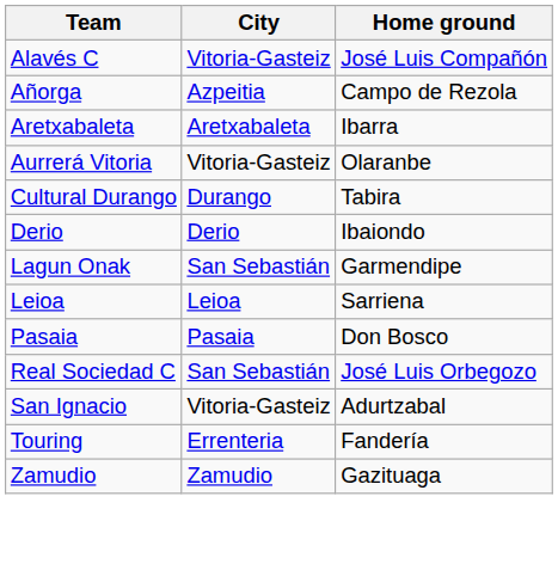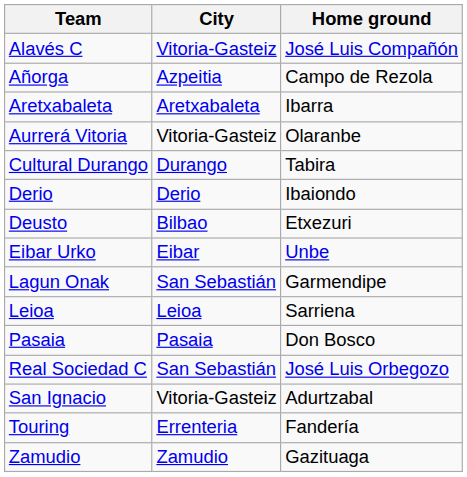 <table class="wikitable sortable">
 <tr>
 <th>Team</th>
 <th>City</th>
 <th>Home ground</th>
 </tr>
 <tr>
 <td><a href='#'>Alavés C</a></td>
 <td><a href='#'>Vitoria-Gasteiz</a></td>
 <td><a href='#'>José Luis Compañón</a></td>
 </tr>
 <tr>
 <td><a href='#'>Añorga</a></td>
 <td><a href='#'>Azpeitia</a></td>
 <td>Campo de Rezola</td>
 </tr>
 <tr>
 <td><a href='#'>Aretxabaleta</a></td>
 <td><a href='#'>Aretxabaleta</a></td>
 <td>Ibarra</td>
 </tr>
 <tr>
 <td><a href='#'>Aurrerá Vitoria</a></td>
 <td>Vitoria-Gasteiz</td>
 <td>Olaranbe<br></td>
 </tr>
 <tr>
 <td><a href='#'>Cultural Durango</a></td>
 <td><a href='#'>Durango</a></td>
 <td>Tabira</td>
 </tr>
 <tr>
 <td><a href='#'>Derio</a></td>
 <td><a href='#'>Derio</a></td>
 <td>Ibaiondo</td>
 </tr>
 <tr>
+<td><a href='#'>Deusto</a></td>
+<td><a href='#'>Bilbao</a></td>
+<td>Etxezuri</td>
+</tr>
+<tr>
+<td><a href='#'>Eibar Urko</a></td>
+<td><a href='#'>Eibar</a></td>
+<td><a href='#'>Unbe</a></td>
+</tr>
+<tr>
 <td><a href='#'>Lagun Onak</a></td>
 <td><a href='#'>San Sebastián</a></td>
 <td>Garmendipe</td>
 </tr>
 <tr>
 <td><a href='#'>Leioa</a></td>
 <td><a href='#'>Leioa</a></td>
 <td>Sarriena</td>
 </tr>
 <tr>
 <td><a href='#'>Pasaia</a></td>
 <td><a href='#'>Pasaia</a></td>
 <td>Don Bosco<br></td>
 </tr>
 <tr>
 <td><a href='#'>Real Sociedad C</a></td>
 <td><a href='#'>San Sebastián</a></td>
 <td><a href='#'>José Luis Orbegozo</a></td>
 </tr>
 <tr>
 <td><a href='#'>San Ignacio</a></td>
 <td>Vitoria-Gasteiz</td>
 <td>Adurtzabal<br></td>
 </tr>
 <tr>
 <td><a href='#'>Touring</a></td>
 <td><a href='#'>Errenteria</a></td>
 <td>Fandería</td>
 </tr>
 <tr>
 <td><a href='#'>Zamudio</a></td>
 <td><a href='#'>Zamudio</a></td>
 <td>Gazituaga</td>
 </tr>
 </table>
